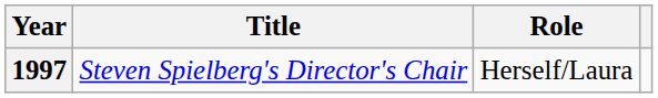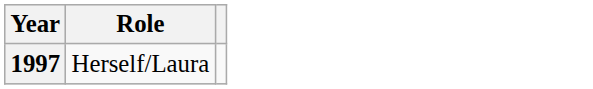 <table class="wikitable plainrowheaders" style="margin-right: 0;">
 <tr>
 <th scope="col">Year</th>
-<th scope="col">Title</th>
 <th scope="col">Role</th>
 <th scope="col" class="unsortable"></th>
 </tr>
 <tr>
 <th scope="row">1997</th>
-<td><em><a href='#'>Steven Spielberg's Director's Chair</a></em></td>
 <td>Herself/Laura</td>
 <td style="text-align:center;"></td>
 </tr>
 </table>
